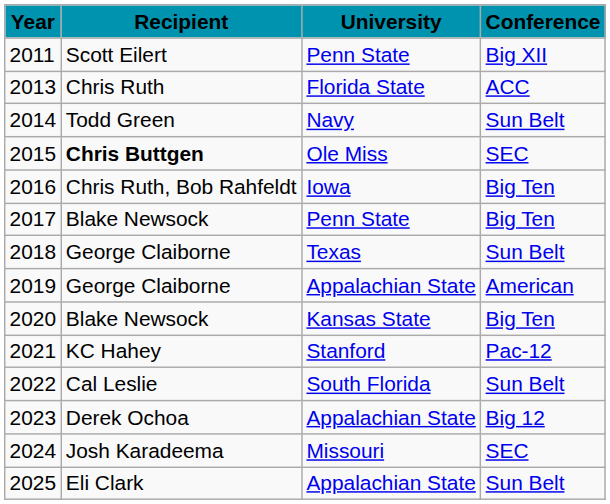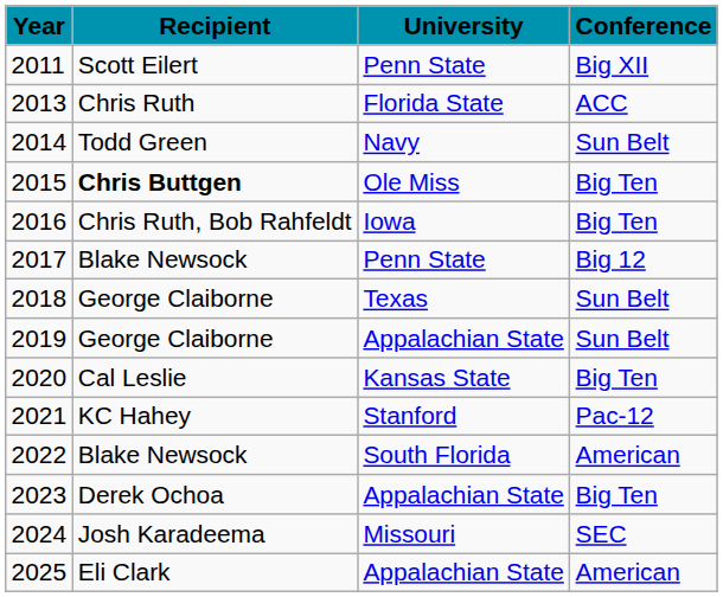 <table class="wikitable sortable" style="font-size:90%;">
 <tr>
 <th style="background:#0093AF;"><span>Year </span></th>
 <th style="background:#0093AF;"><span>Recipient</span></th>
 <th style="background:#0093AF;"><span>University</span></th>
 <th style="background:#0093AF;"><span>Conference</span></th>
 </tr>
 <tr>
 <td>2011</td>
 <td>Scott Eilert</td>
 <td><a href='#'>Penn State</a></td>
 <td><a href='#'>Big XII</a></td>
 </tr>
 <tr>
 <td>2013</td>
 <td>Chris Ruth</td>
 <td><a href='#'>Florida State</a></td>
 <td><a href='#'>ACC</a></td>
 </tr>
 <tr>
 <td>2014</td>
 <td>Todd Green</td>
 <td><a href='#'>Navy</a></td>
 <td><a href='#'>Sun Belt</a></td>
 </tr>
 <tr>
 <td>2015</td>
 <td><strong>Chris Buttgen</strong></td>
 <td><a href='#'>Ole Miss</a></td>
-<td><a href='#'>SEC</a></td>
+<td><a href='#'>Big Ten</a></td>
 </tr>
 <tr>
 <td>2016</td>
 <td>Chris Ruth, Bob Rahfeldt</td>
 <td><a href='#'>Iowa</a></td>
 <td><a href='#'>Big Ten</a></td>
 </tr>
 <tr>
 <td>2017</td>
 <td>Blake Newsock</td>
 <td><a href='#'>Penn State</a></td>
-<td><a href='#'>Big Ten</a></td>
+<td><a href='#'>Big 12</a></td>
 </tr>
 <tr>
 <td>2018</td>
 <td>George Claiborne</td>
 <td><a href='#'>Texas</a></td>
 <td><a href='#'>Sun Belt</a></td>
 </tr>
 <tr>
 <td>2019</td>
 <td>George Claiborne</td>
 <td><a href='#'>Appalachian State</a></td>
-<td><a href='#'>American</a></td>
+<td><a href='#'>Sun Belt</a></td>
 </tr>
 <tr>
 <td>2020</td>
-<td>Blake Newsock</td>
+<td>Cal Leslie</td>
 <td><a href='#'>Kansas State</a></td>
 <td><a href='#'>Big Ten</a></td>
 </tr>
 <tr>
 <td>2021</td>
 <td>KC Hahey</td>
 <td><a href='#'>Stanford</a></td>
 <td><a href='#'>Pac-12</a></td>
 </tr>
 <tr>
 <td>2022</td>
-<td>Cal Leslie</td>
+<td>Blake Newsock</td>
 <td><a href='#'>South Florida</a></td>
-<td><a href='#'>Sun Belt</a></td>
+<td><a href='#'>American</a></td>
 </tr>
 <tr>
 <td>2023</td>
 <td>Derek Ochoa</td>
 <td><a href='#'>Appalachian State</a></td>
-<td><a href='#'>Big 12</a></td>
+<td><a href='#'>Big Ten</a></td>
 </tr>
 <tr>
 <td>2024</td>
 <td>Josh Karadeema</td>
 <td><a href='#'>Missouri</a></td>
 <td><a href='#'>SEC</a></td>
 </tr>
 <tr>
 <td>2025</td>
 <td>Eli Clark</td>
 <td><a href='#'>Appalachian State</a></td>
-<td><a href='#'>Sun Belt</a></td>
+<td><a href='#'>American</a></td>
 </tr>
 </table>
